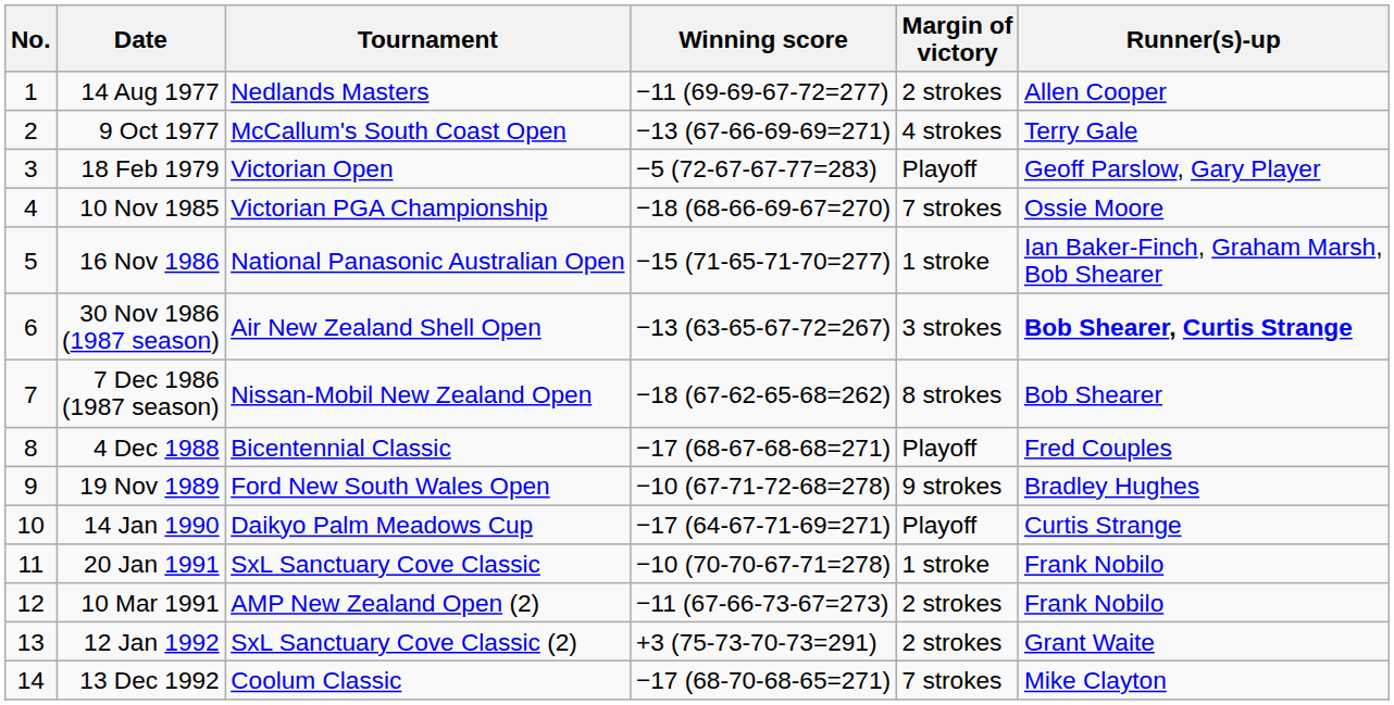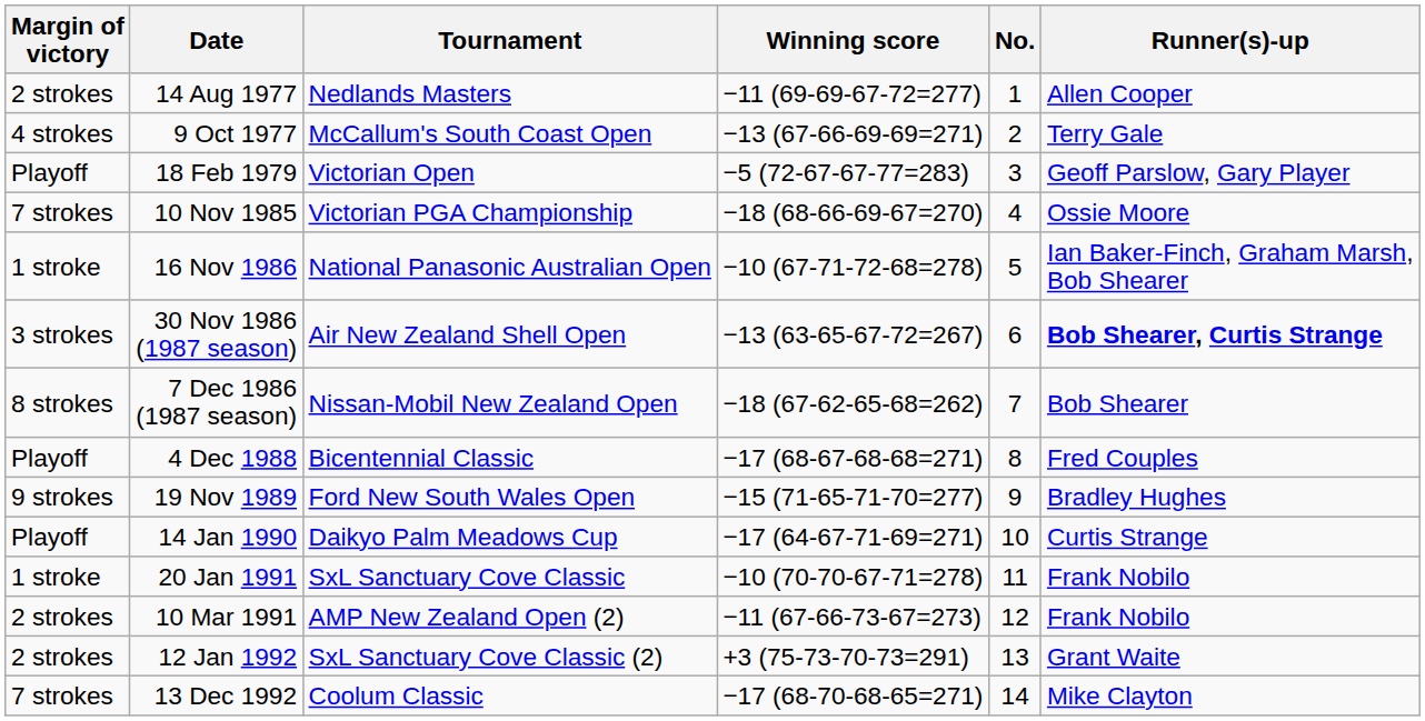 <table class="wikitable" style="font-size:95%;">
 <tr>
-<th>No.</th>
+<th>Margin of<br>victory</th>
 <th>Date</th>
 <th>Tournament</th>
 <th>Winning score</th>
-<th>Margin of<br>victory</th>
+<th>No.</th>
 <th>Runner(s)-up</th>
 </tr>
 <tr>
-<td align=center>1</td>
+<td>2 strokes</td>
 <td align=right>14 Aug 1977</td>
 <td><a href='#'>Nedlands Masters</a></td>
 <td>−11 (69-69-67-72=277)</td>
-<td>2 strokes</td>
+<td align=center>1</td>
 <td> <a href='#'>Allen Cooper</a></td>
 </tr>
 <tr>
-<td align=center>2</td>
+<td>4 strokes</td>
 <td align=right>9 Oct 1977</td>
 <td><a href='#'>McCallum's South Coast Open</a></td>
 <td>−13 (67-66-69-69=271)</td>
-<td>4 strokes</td>
+<td align=center>2</td>
 <td> <a href='#'>Terry Gale</a></td>
 </tr>
 <tr>
-<td align=center>3</td>
+<td>Playoff</td>
 <td align=right>18 Feb 1979</td>
 <td><a href='#'>Victorian Open</a></td>
 <td>−5 (72-67-67-77=283)</td>
-<td>Playoff</td>
+<td align=center>3</td>
 <td> <a href='#'>Geoff Parslow</a>,  <a href='#'>Gary Player</a></td>
 </tr>
 <tr>
-<td align=center>4</td>
+<td>7 strokes</td>
 <td align=right>10 Nov 1985</td>
 <td><a href='#'>Victorian PGA Championship</a></td>
 <td>−18 (68-66-69-67=270)</td>
-<td>7 strokes</td>
+<td align=center>4</td>
 <td> <a href='#'>Ossie Moore</a></td>
 </tr>
 <tr>
-<td align=center>5</td>
+<td>1 stroke</td>
 <td align=right>16 Nov <a href='#'>1986</a></td>
 <td><a href='#'>National Panasonic Australian Open</a></td>
-<td>−15 (71-65-71-70=277)</td>
-<td>1 stroke</td>
+<td>−10 (67-71-72-68=278)</td>
+<td align=center>5</td>
 <td> <a href='#'>Ian Baker-Finch</a>,  <a href='#'>Graham Marsh</a>,<br> <a href='#'>Bob Shearer</a></td>
 </tr>
 <tr>
-<td align=center>6</td>
+<td>3 strokes</td>
 <td align=right>30 Nov 1986<br>(<a href='#'>1987 season</a>)</td>
 <td><a href='#'>Air New Zealand Shell Open</a></td>
 <td>−13 (63-65-67-72=267)</td>
-<td>3 strokes</td>
+<td align=center>6</td>
 <td><strong> <a href='#'>Bob Shearer</a>,  <a href='#'>Curtis Strange</a></strong></td>
 </tr>
 <tr>
-<td align=center>7</td>
+<td>8 strokes</td>
 <td align=right>7 Dec 1986<br>(1987 season)</td>
 <td><a href='#'>Nissan-Mobil New Zealand Open</a></td>
 <td>−18 (67-62-65-68=262)</td>
-<td>8 strokes</td>
+<td align=center>7</td>
 <td> <a href='#'>Bob Shearer</a></td>
 </tr>
 <tr>
-<td align=center>8</td>
+<td>Playoff</td>
 <td align=right>4 Dec <a href='#'>1988</a></td>
 <td><a href='#'>Bicentennial Classic</a></td>
 <td>−17 (68-67-68-68=271)</td>
-<td>Playoff</td>
+<td align=center>8</td>
 <td> <a href='#'>Fred Couples</a></td>
 </tr>
 <tr>
-<td align=center>9</td>
+<td>9 strokes</td>
 <td align=right>19 Nov <a href='#'>1989</a></td>
 <td><a href='#'>Ford New South Wales Open</a></td>
-<td>−10 (67-71-72-68=278)</td>
-<td>9 strokes</td>
+<td>−15 (71-65-71-70=277)</td>
+<td align=center>9</td>
 <td> <a href='#'>Bradley Hughes</a></td>
 </tr>
 <tr>
-<td align=center>10</td>
+<td>Playoff</td>
 <td align=right>14 Jan <a href='#'>1990</a></td>
 <td><a href='#'>Daikyo Palm Meadows Cup</a></td>
 <td>−17 (64-67-71-69=271)</td>
-<td>Playoff</td>
+<td align=center>10</td>
 <td> <a href='#'>Curtis Strange</a></td>
 </tr>
 <tr>
-<td align=center>11</td>
+<td>1 stroke</td>
 <td align=right>20 Jan <a href='#'>1991</a></td>
 <td><a href='#'>SxL Sanctuary Cove Classic</a></td>
 <td>−10 (70-70-67-71=278)</td>
-<td>1 stroke</td>
+<td align=center>11</td>
 <td> <a href='#'>Frank Nobilo</a></td>
 </tr>
 <tr>
-<td align=center>12</td>
+<td>2 strokes</td>
 <td align=right>10 Mar 1991</td>
 <td><a href='#'>AMP New Zealand Open</a> (2)</td>
 <td>−11 (67-66-73-67=273)</td>
-<td>2 strokes</td>
+<td align=center>12</td>
 <td> <a href='#'>Frank Nobilo</a></td>
 </tr>
 <tr>
-<td align=center>13</td>
+<td>2 strokes</td>
 <td align=right>12 Jan <a href='#'>1992</a></td>
 <td><a href='#'>SxL Sanctuary Cove Classic</a> (2)</td>
 <td>+3 (75-73-70-73=291)</td>
-<td>2 strokes</td>
+<td align=center>13</td>
 <td> <a href='#'>Grant Waite</a></td>
 </tr>
 <tr>
-<td align=center>14</td>
+<td>7 strokes</td>
 <td align=right>13 Dec 1992</td>
 <td><a href='#'>Coolum Classic</a></td>
 <td>−17 (68-70-68-65=271)</td>
-<td>7 strokes</td>
+<td align=center>14</td>
 <td> <a href='#'>Mike Clayton</a></td>
 </tr>
 </table>
